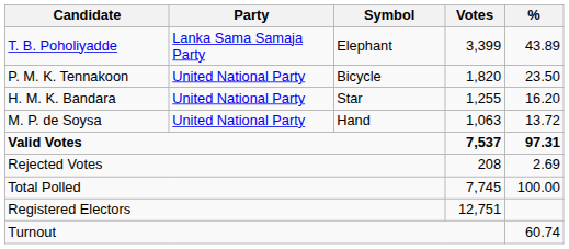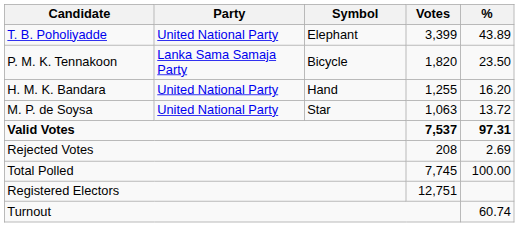 <table class="wikitable" border="1" style="text-align:right;">
 <tr>
 <th align=left width="180">Candidate</th>
 <th align=left width="180">Party</th>
 <th align=left width="120">Symbol</th>
 <th align=left width="60">Votes</th>
 <th align=left width="60">%</th>
 </tr>
 <tr>
 <td align=left><a href='#'>T. B. Poholiyadde</a></td>
-<td align=left><a href='#'>Lanka Sama Samaja Party</a></td>
+<td align=left><a href='#'>United National Party</a></td>
 <td align=left>Elephant</td>
 <td>3,399</td>
 <td>43.89</td>
 </tr>
 <tr>
 <td align=left>P. M. K. Tennakoon</td>
-<td align=left><a href='#'>United National Party</a></td>
+<td align=left><a href='#'>Lanka Sama Samaja Party</a></td>
 <td align=left>Bicycle</td>
 <td>1,820</td>
 <td>23.50</td>
 </tr>
 <tr>
 <td align=left>H. M. K. Bandara</td>
 <td align=left><a href='#'>United National Party</a></td>
-<td align=left>Star</td>
+<td align=left>Hand</td>
 <td>1,255</td>
 <td>16.20</td>
 </tr>
 <tr>
 <td align=left>M. P. de Soysa</td>
 <td align=left><a href='#'>United National Party</a></td>
-<td align=left>Hand</td>
+<td align=left>Star</td>
 <td>1,063</td>
 <td>13.72</td>
 </tr>
 <tr>
 <td align=left colspan=3><strong>Valid Votes</strong></td>
 <td><strong>7,537</strong></td>
 <td><strong>97.31</strong></td>
 </tr>
 <tr>
 <td align=left colspan=3>Rejected Votes</td>
 <td>208</td>
 <td>2.69</td>
 </tr>
 <tr>
 <td align=left colspan=3>Total Polled</td>
 <td>7,745</td>
 <td>100.00</td>
 </tr>
 <tr>
 <td align=left colspan=3>Registered Electors</td>
 <td>12,751</td>
 <td></td>
 </tr>
 <tr>
 <td align=left colspan=4>Turnout</td>
 <td>60.74</td>
 </tr>
 </table>
